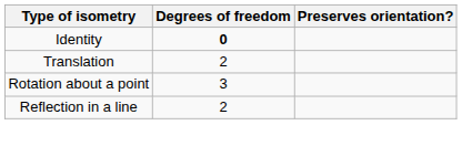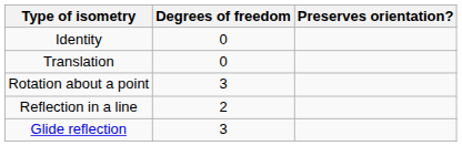 <table class=wikitable>
 <tr>
 <th>Type of isometry</th>
 <th>Degrees of freedom</th>
 <th>Preserves orientation?</th>
 </tr>
 <tr align=center>
 <td>Identity</td>
-<td><strong>0</strong></td>
+<td>0</td>
 <td></td>
 </tr>
 <tr align=center>
 <td>Translation</td>
-<td>2</td>
+<td>0</td>
 <td></td>
 </tr>
 <tr align=center>
 <td>Rotation about a point</td>
 <td>3</td>
 <td></td>
 </tr>
 <tr align=center>
 <td>Reflection in a line</td>
 <td>2</td>
 <td></td>
 </tr>
+<tr align=center>
+<td><a href='#'>Glide reflection</a></td>
+<td>3</td>
+<td></td>
+</tr>
 </table>
